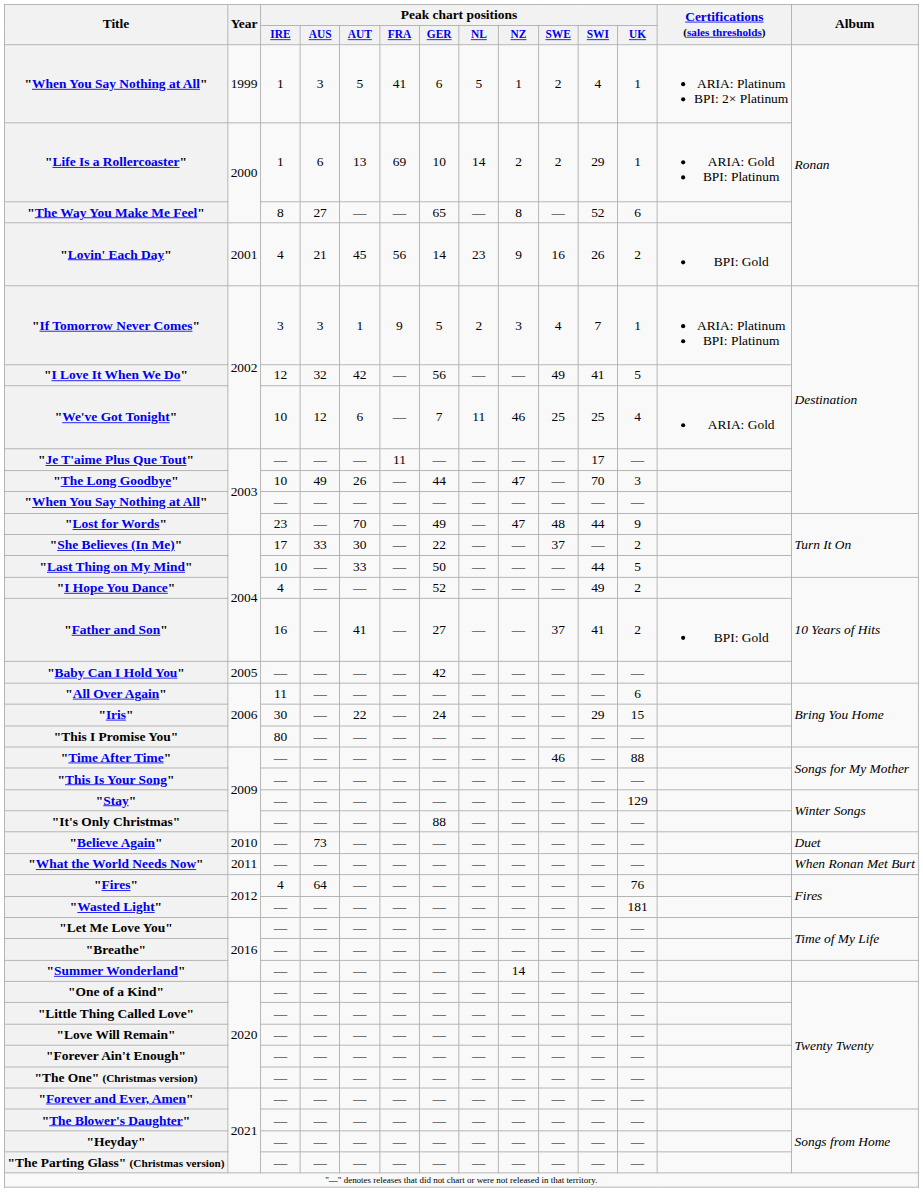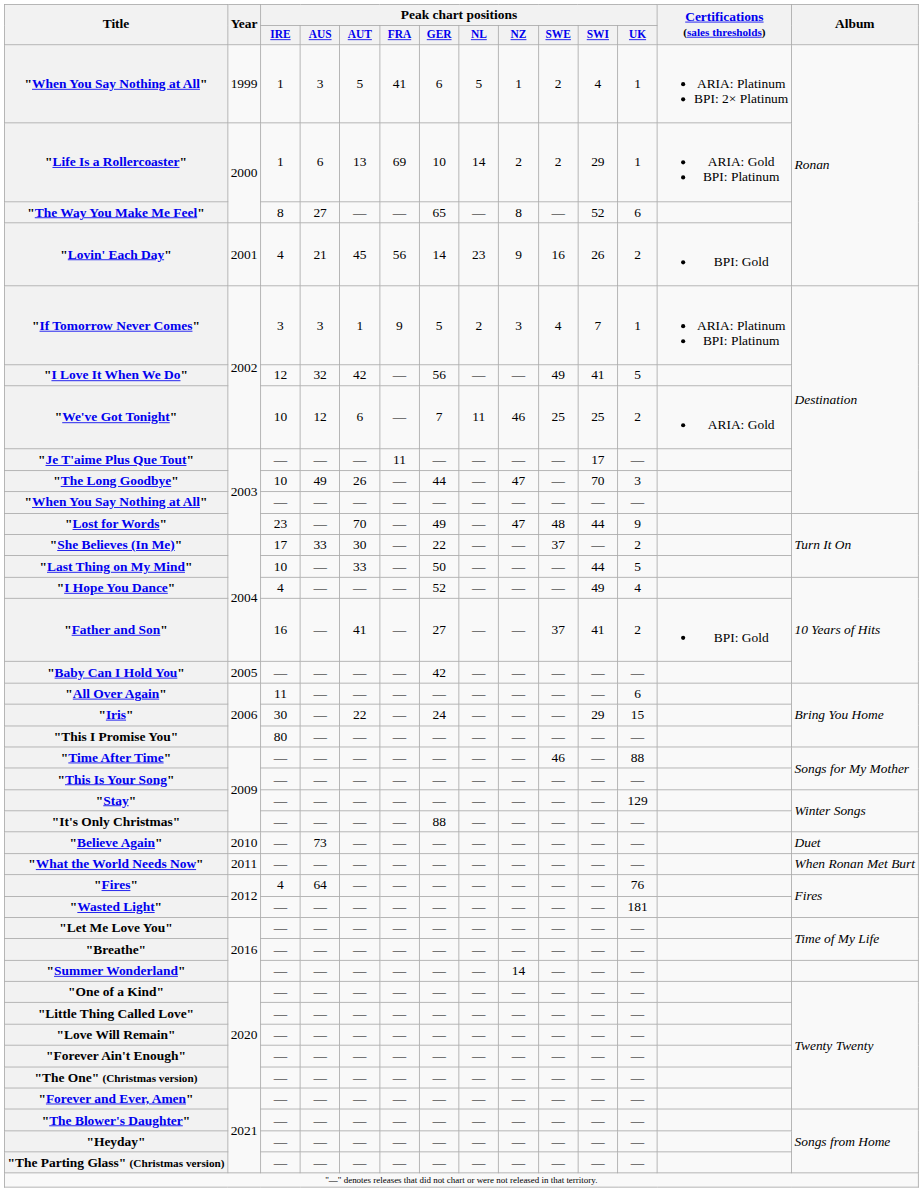 <table class="wikitable plainrowheaders" style=text-align:center;>
 <tr>
 <th scope="col" rowspan="2">Title</th>
 <th scope="col" rowspan="2">Year</th>
 <th scope="col" colspan="10">Peak chart positions</th>
 <th scope="col" rowspan="2"><a href='#'>Certifications</a><br><small>(<a href='#'>sales thresholds</a>)</small></th>
 <th scope="col" rowspan="2">Album</th>
 </tr>
 <tr>
 <th style="width:3em;font-size:85%"><a href='#'>IRE</a><br></th>
 <th style="width:3em;font-size:85%"><a href='#'>AUS</a><br></th>
 <th style="width:3em;font-size:85%"><a href='#'>AUT</a><br></th>
 <th style="width:3em;font-size:85%"><a href='#'>FRA</a><br></th>
 <th style="width:3em;font-size:85%"><a href='#'>GER</a><br></th>
 <th style="width:3em;font-size:85%"><a href='#'>NL</a><br></th>
 <th style="width:3em;font-size:85%"><a href='#'>NZ</a><br></th>
 <th style="width:3em;font-size:85%"><a href='#'>SWE</a><br></th>
 <th style="width:3em;font-size:85%"><a href='#'>SWI</a><br></th>
 <th style="width:3em;font-size:85%"><a href='#'>UK</a><br></th>
 </tr>
 <tr>
 <th scope="row">"<a href='#'>When You Say Nothing at All</a>"</th>
 <td>1999</td>
 <td>1</td>
 <td>3</td>
 <td>5</td>
 <td>41</td>
 <td>6</td>
 <td>5</td>
 <td>1</td>
 <td>2</td>
 <td>4</td>
 <td>1</td>
 <td><br><ul><li>ARIA: Platinum</li><li>BPI: 2× Platinum</li></ul></td>
 <td align="left" rowspan="4"><em>Ronan</em></td>
 </tr>
 <tr>
 <th scope="row">"<a href='#'>Life Is a Rollercoaster</a>"</th>
 <td rowspan="2">2000</td>
 <td>1</td>
 <td>6</td>
 <td>13</td>
 <td>69</td>
 <td>10</td>
 <td>14</td>
 <td>2</td>
 <td>2</td>
 <td>29</td>
 <td>1</td>
 <td><br><ul><li>ARIA: Gold</li><li>BPI: Platinum</li></ul></td>
 </tr>
 <tr>
 <th scope="row">"<a href='#'>The Way You Make Me Feel</a>"</th>
 <td>8</td>
 <td>27</td>
 <td>—</td>
 <td>—</td>
 <td>65</td>
 <td>—</td>
 <td>8</td>
 <td>—</td>
 <td>52</td>
 <td>6</td>
 <td></td>
 </tr>
 <tr>
 <th scope="row">"<a href='#'>Lovin' Each Day</a>"</th>
 <td>2001</td>
 <td>4</td>
 <td>21</td>
 <td>45</td>
 <td>56</td>
 <td>14</td>
 <td>23</td>
 <td>9</td>
 <td>16</td>
 <td>26</td>
 <td>2</td>
 <td><br><ul><li>BPI: Gold</li></ul></td>
 </tr>
 <tr>
 <th scope="row">"<a href='#'>If Tomorrow Never Comes</a>"</th>
 <td rowspan="3">2002</td>
 <td>3</td>
 <td>3</td>
 <td>1</td>
 <td>9</td>
 <td>5</td>
 <td>2</td>
 <td>3</td>
 <td>4</td>
 <td>7</td>
 <td>1</td>
 <td><br><ul><li>ARIA: Platinum</li><li>BPI: Platinum</li></ul></td>
 <td align="left" rowspan="6"><em>Destination</em></td>
 </tr>
 <tr>
 <th scope="row">"<a href='#'>I Love It When We Do</a>"</th>
 <td>12</td>
 <td>32</td>
 <td>42</td>
 <td>—</td>
 <td>56</td>
 <td>—</td>
 <td>—</td>
 <td>49</td>
 <td>41</td>
 <td>5</td>
 <td></td>
 </tr>
 <tr>
 <th scope="row">"<a href='#'>We've Got Tonight</a>"<br></th>
 <td>10</td>
 <td>12</td>
 <td>6</td>
 <td>—</td>
 <td>7</td>
 <td>11</td>
 <td>46</td>
 <td>25</td>
 <td>25</td>
-<td>4</td>
+<td>2</td>
 <td><br><ul><li>ARIA: Gold</li></ul></td>
 </tr>
 <tr>
 <th scope="row">"<a href='#'>Je T'aime Plus Que Tout</a>"<br></th>
 <td rowspan="4">2003</td>
 <td>—</td>
 <td>—</td>
 <td>—</td>
 <td>11</td>
 <td>—</td>
 <td>—</td>
 <td>—</td>
 <td>—</td>
 <td>17</td>
 <td>—</td>
 <td></td>
 </tr>
 <tr>
 <th scope="row">"<a href='#'>The Long Goodbye</a>"</th>
 <td>10</td>
 <td>49</td>
 <td>26</td>
 <td>—</td>
 <td>44</td>
 <td>—</td>
 <td>47</td>
 <td>—</td>
 <td>70</td>
 <td>3</td>
 <td></td>
 </tr>
 <tr>
 <th scope="row">"<a href='#'>When You Say Nothing at All</a>"<br></th>
 <td>—</td>
 <td>—</td>
 <td>—</td>
 <td>—</td>
 <td>—</td>
 <td>—</td>
 <td>—</td>
 <td>—</td>
 <td>—</td>
 <td>—</td>
 <td></td>
 </tr>
 <tr>
 <th scope="row">"<a href='#'>Lost for Words</a>"</th>
 <td>23</td>
 <td>—</td>
 <td>70</td>
 <td>—</td>
 <td>49</td>
 <td>—</td>
 <td>47</td>
 <td>48</td>
 <td>44</td>
 <td>9</td>
 <td></td>
 <td align="left" rowspan="3"><em>Turn It On</em></td>
 </tr>
 <tr>
 <th scope="row">"<a href='#'>She Believes (In Me)</a>"</th>
 <td rowspan="4">2004</td>
 <td>17</td>
 <td>33</td>
 <td>30</td>
 <td>—</td>
 <td>22</td>
 <td>—</td>
 <td>—</td>
 <td>37</td>
 <td>—</td>
 <td>2</td>
 <td></td>
 </tr>
 <tr>
 <th scope="row">"<a href='#'>Last Thing on My Mind</a>"<br></th>
 <td>10</td>
 <td>—</td>
 <td>33</td>
 <td>—</td>
 <td>50</td>
 <td>—</td>
 <td>—</td>
 <td>—</td>
 <td>44</td>
 <td>5</td>
 <td></td>
 </tr>
 <tr>
 <th scope="row">"<a href='#'>I Hope You Dance</a>"</th>
 <td>4</td>
 <td>—</td>
 <td>—</td>
 <td>—</td>
 <td>52</td>
 <td>—</td>
 <td>—</td>
 <td>—</td>
 <td>49</td>
-<td>2</td>
+<td>4</td>
 <td></td>
 <td align="left" rowspan="3"><em>10 Years of Hits</em></td>
 </tr>
 <tr>
 <th scope="row">"<a href='#'>Father and Son</a>"<br></th>
 <td>16</td>
 <td>—</td>
 <td>41</td>
 <td>—</td>
 <td>27</td>
 <td>—</td>
 <td>—</td>
 <td>37</td>
 <td>41</td>
 <td>2</td>
 <td><br><ul><li>BPI: Gold</li></ul></td>
 </tr>
 <tr>
 <th scope="row">"<a href='#'>Baby Can I Hold You</a>"</th>
 <td>2005</td>
 <td>—</td>
 <td>—</td>
 <td>—</td>
 <td>—</td>
 <td>42</td>
 <td>—</td>
 <td>—</td>
 <td>—</td>
 <td>—</td>
 <td>—</td>
 <td></td>
 </tr>
 <tr>
 <th scope="row">"<a href='#'>All Over Again</a>"<br></th>
 <td rowspan="3">2006</td>
 <td>11</td>
 <td>—</td>
 <td>—</td>
 <td>—</td>
 <td>—</td>
 <td>—</td>
 <td>—</td>
 <td>—</td>
 <td>—</td>
 <td>6</td>
 <td></td>
 <td align="left" rowspan="3"><em>Bring You Home</em></td>
 </tr>
 <tr>
 <th scope="row">"<a href='#'>Iris</a>"</th>
 <td>30</td>
 <td>—</td>
 <td>22</td>
 <td>—</td>
 <td>24</td>
 <td>—</td>
 <td>—</td>
 <td>—</td>
 <td>29</td>
 <td>15</td>
 <td></td>
 </tr>
 <tr>
 <th scope="row">"This I Promise You"</th>
 <td>80</td>
 <td>—</td>
 <td>—</td>
 <td>—</td>
 <td>—</td>
 <td>—</td>
 <td>—</td>
 <td>—</td>
 <td>—</td>
 <td>—</td>
 <td></td>
 </tr>
 <tr>
 <th scope="row">"<a href='#'>Time After Time</a>"</th>
 <td rowspan="4">2009</td>
 <td>—</td>
 <td>—</td>
 <td>—</td>
 <td>—</td>
 <td>—</td>
 <td>—</td>
 <td>—</td>
 <td>46</td>
 <td>—</td>
 <td>88</td>
 <td></td>
 <td align="left" rowspan="2"><em>Songs for My Mother</em></td>
 </tr>
 <tr>
 <th scope="row">"<a href='#'>This Is Your Song</a>"</th>
 <td>—</td>
 <td>—</td>
 <td>—</td>
 <td>—</td>
 <td>—</td>
 <td>—</td>
 <td>—</td>
 <td>—</td>
 <td>—</td>
 <td>—</td>
 <td></td>
 </tr>
 <tr>
 <th scope="row">"<a href='#'>Stay</a>"</th>
 <td>—</td>
 <td>—</td>
 <td>—</td>
 <td>—</td>
 <td>—</td>
 <td>—</td>
 <td>—</td>
 <td>—</td>
 <td>—</td>
 <td>129</td>
 <td></td>
 <td align="left" rowspan="2"><em>Winter Songs</em></td>
 </tr>
 <tr>
 <th scope="row">"It's Only Christmas"<br></th>
 <td>—</td>
 <td>—</td>
 <td>—</td>
 <td>—</td>
 <td>88</td>
 <td>—</td>
 <td>—</td>
 <td>—</td>
 <td>—</td>
 <td>—</td>
 <td></td>
 </tr>
 <tr>
 <th scope="row">"<a href='#'>Believe Again</a>"<br></th>
 <td>2010</td>
 <td>—</td>
 <td>73</td>
 <td>—</td>
 <td>—</td>
 <td>—</td>
 <td>—</td>
 <td>—</td>
 <td>—</td>
 <td>—</td>
 <td>—</td>
 <td></td>
 <td align="left"><em>Duet</em></td>
 </tr>
 <tr>
 <th scope="row">"<a href='#'>What the World Needs Now</a>"</th>
 <td>2011</td>
 <td>—</td>
 <td>—</td>
 <td>—</td>
 <td>—</td>
 <td>—</td>
 <td>—</td>
 <td>—</td>
 <td>—</td>
 <td>—</td>
 <td>—</td>
 <td></td>
 <td align="left"><em>When Ronan Met Burt</em></td>
 </tr>
 <tr>
 <th scope="row">"<a href='#'>Fires</a>"</th>
 <td rowspan="2">2012</td>
 <td>4</td>
 <td>64</td>
 <td>—</td>
 <td>—</td>
 <td>—</td>
 <td>—</td>
 <td>—</td>
 <td>—</td>
 <td>—</td>
 <td>76</td>
 <td></td>
 <td align="left" rowspan="2"><em>Fires</em></td>
 </tr>
 <tr>
 <th scope="row">"<a href='#'>Wasted Light</a>"</th>
 <td>—</td>
 <td>—</td>
 <td>—</td>
 <td>—</td>
 <td>—</td>
 <td>—</td>
 <td>—</td>
 <td>—</td>
 <td>—</td>
 <td>181</td>
 <td></td>
 </tr>
 <tr>
 <th scope="row">"Let Me Love You"</th>
 <td rowspan="3">2016</td>
 <td>—</td>
 <td>—</td>
 <td>—</td>
 <td>—</td>
 <td>—</td>
 <td>—</td>
 <td>—</td>
 <td>—</td>
 <td>—</td>
 <td>—</td>
 <td></td>
 <td align="left" rowspan="2"><em>Time of My Life</em></td>
 </tr>
 <tr>
 <th scope="row">"Breathe"</th>
 <td>—</td>
 <td>—</td>
 <td>—</td>
 <td>—</td>
 <td>—</td>
 <td>—</td>
 <td>—</td>
 <td>—</td>
 <td>—</td>
 <td>—</td>
 <td></td>
 </tr>
 <tr>
 <th scope="row">"<a href='#'>Summer Wonderland</a>"</th>
 <td>—</td>
 <td>—</td>
 <td>—</td>
 <td>—</td>
 <td>—</td>
 <td>—</td>
 <td>14</td>
 <td>—</td>
 <td>—</td>
 <td>—</td>
 <td></td>
 <td></td>
 </tr>
 <tr>
 <th scope="row">"One of a Kind" <br></th>
 <td rowspan="5">2020</td>
 <td>—</td>
 <td>—</td>
 <td>—</td>
 <td>—</td>
 <td>—</td>
 <td>—</td>
 <td>—</td>
 <td>—</td>
 <td>—</td>
 <td>—</td>
 <td></td>
 <td align="left" rowspan="6"><em>Twenty Twenty</em></td>
 </tr>
 <tr>
 <th scope="row">"Little Thing Called Love"</th>
 <td>—</td>
 <td>—</td>
 <td>—</td>
 <td>—</td>
 <td>—</td>
 <td>—</td>
 <td>—</td>
 <td>—</td>
 <td>—</td>
 <td>—</td>
 <td></td>
 </tr>
 <tr>
 <th scope="row">"Love Will Remain" <br></th>
 <td>—</td>
 <td>—</td>
 <td>—</td>
 <td>—</td>
 <td>—</td>
 <td>—</td>
 <td>—</td>
 <td>—</td>
 <td>—</td>
 <td>—</td>
 <td></td>
 </tr>
 <tr>
 <th scope="row">"Forever Ain't Enough"</th>
 <td>—</td>
 <td>—</td>
 <td>—</td>
 <td>—</td>
 <td>—</td>
 <td>—</td>
 <td>—</td>
 <td>—</td>
 <td>—</td>
 <td>—</td>
 <td></td>
 </tr>
 <tr>
 <th scope="row">"The One" <small>(Christmas version)</small><br></th>
 <td>—</td>
 <td>—</td>
 <td>—</td>
 <td>—</td>
 <td>—</td>
 <td>—</td>
 <td>—</td>
 <td>—</td>
 <td>—</td>
 <td>—</td>
 <td></td>
 </tr>
 <tr>
 <th scope="row">"<a href='#'>Forever and Ever, Amen</a>" <br></th>
 <td rowspan="4">2021</td>
 <td>—</td>
 <td>—</td>
 <td>—</td>
 <td>—</td>
 <td>—</td>
 <td>—</td>
 <td>—</td>
 <td>—</td>
 <td>—</td>
 <td>—</td>
 <td></td>
 </tr>
 <tr>
 <th scope="row">"<a href='#'>The Blower's Daughter</a>"</th>
 <td>—</td>
 <td>—</td>
 <td>—</td>
 <td>—</td>
 <td>—</td>
 <td>—</td>
 <td>—</td>
 <td>—</td>
 <td>—</td>
 <td>—</td>
 <td></td>
 <td align="left" rowspan="3"><em>Songs from Home</em></td>
 </tr>
 <tr>
 <th scope="row">"Heyday"</th>
 <td>—</td>
 <td>—</td>
 <td>—</td>
 <td>—</td>
 <td>—</td>
 <td>—</td>
 <td>—</td>
 <td>—</td>
 <td>—</td>
 <td>—</td>
 <td></td>
 </tr>
 <tr>
 <th scope="row">"The Parting Glass" <small>(Christmas version)</small></th>
 <td>—</td>
 <td>—</td>
 <td>—</td>
 <td>—</td>
 <td>—</td>
 <td>—</td>
 <td>—</td>
 <td>—</td>
 <td>—</td>
 <td>—</td>
 <td></td>
 </tr>
 <tr>
 <td align="center" colspan="14" style="font-size:8pt">"—" denotes releases that did not chart or were not released in that territory.</td>
 </tr>
 </table>
